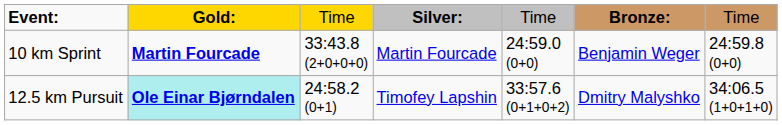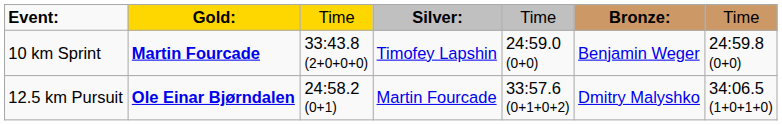 <table class="wikitable" width=85%>
 <tr>
 <td><strong>Event:</strong></td>
 <td style="text-align:center;background-color:gold;"><strong>Gold:</strong></td>
 <td style="text-align:center;background-color:gold;">Time</td>
 <td style="text-align:center;background-color:silver;"><strong>Silver:</strong></td>
 <td style="text-align:center;background-color:silver;">Time</td>
 <td style="text-align:center;background-color:#CC9966;"><strong>Bronze:</strong></td>
 <td style="text-align:center;background-color:#CC9966;">Time</td>
 </tr>
 <tr>
 <td>10 km Sprint<br></td>
 <td><strong><a href='#'>Martin Fourcade</a></strong><br><small></small></td>
 <td>33:43.8<br><small>(2+0+0+0)</small></td>
-<td><a href='#'>Martin Fourcade</a><br><small></small></td>
+<td><a href='#'>Timofey Lapshin</a><br><small></small></td>
 <td>24:59.0<br><small>(0+0)</small></td>
 <td><a href='#'>Benjamin Weger</a><br><small></small></td>
 <td>24:59.8<br><small>(0+0)</small></td>
 </tr>
 <tr>
 <td>12.5 km Pursuit<br></td>
-<td style="background: paleturquoise;"><strong><a href='#'>Ole Einar Bjørndalen</a></strong><br><small></small></td>
+<td><strong><a href='#'>Ole Einar Bjørndalen</a></strong><br><small></small></td>
 <td>24:58.2<br><small>(0+1)</small></td>
-<td><a href='#'>Timofey Lapshin</a><br><small></small></td>
+<td><a href='#'>Martin Fourcade</a><br><small></small></td>
 <td>33:57.6<br><small>(0+1+0+2)</small></td>
 <td><a href='#'>Dmitry Malyshko</a><br><small></small></td>
 <td>34:06.5<br><small>(1+0+1+0)</small></td>
 </tr>
 </table>
